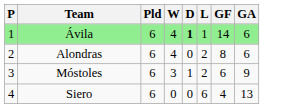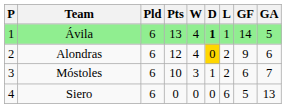 <table class="wikitable sortable" style="text-align: center;">
 <tr>
 <th align="center">P</th>
 <th width=150>Team</th>
 <th align="center">Pld</th>
+<th align="center">Pts</th>
 <th align="center">W</th>
 <th align="center">D</th>
 <th align="center">L</th>
 <th align="center">GF</th>
 <th align="center">GA</th>
 </tr>
 <tr align=center style="background:#90EE90;">
 <td>1</td>
 <td>Ávila</td>
 <td>6</td>
+<td>13</td>
 <td>4</td>
 <td><strong>1</strong></td>
 <td>1</td>
 <td>14</td>
-<td>6</td>
+<td>5</td>
 </tr>
 <tr>
 <td>2</td>
 <td>Alondras</td>
 <td>6</td>
+<td>12</td>
 <td>4</td>
-<td>0</td>
+<td style="background: gold;">0</td>
 <td>2</td>
-<td>8</td>
+<td>9</td>
 <td>6</td>
 </tr>
 <tr>
 <td>3</td>
 <td>Móstoles</td>
 <td>6</td>
+<td>10</td>
 <td>3</td>
 <td>1</td>
 <td>2</td>
 <td>6</td>
-<td>9</td>
+<td>7</td>
 </tr>
 <tr>
 <td>4</td>
 <td>Siero</td>
 <td>6</td>
 <td>0</td>
 <td>0</td>
+<td>0</td>
 <td>6</td>
-<td>4</td>
+<td>5</td>
 <td>13</td>
 </tr>
 </table>
